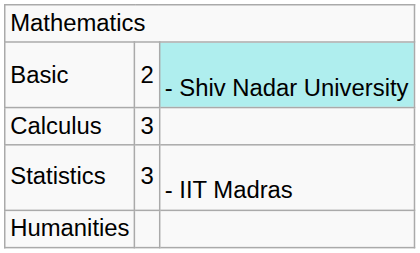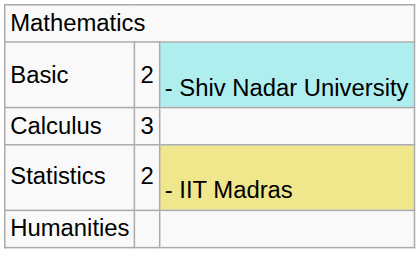 <table class="wikitable">
 <tr>
 <td colspan="3">Mathematics</td>
 </tr>
 <tr>
 <td>Basic</td>
 <td>2</td>
 <td style="background: paleturquoise;"><br>- Shiv Nadar University</td>
 </tr>
 <tr>
 <td>Calculus</td>
 <td>3</td>
 <td></td>
 </tr>
 <tr>
 <td>Statistics</td>
-<td>3</td>
-<td><br>- IIT Madras</td>
+<td>2</td>
+<td style="background: khaki;"><br>- IIT Madras</td>
 </tr>
 <tr>
 <td>Humanities</td>
 <td></td>
 <td></td>
 </tr>
 </table>
